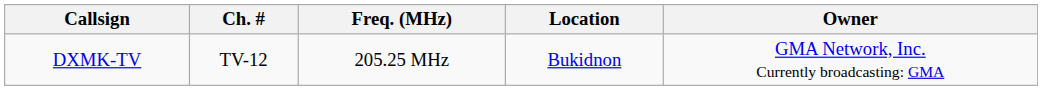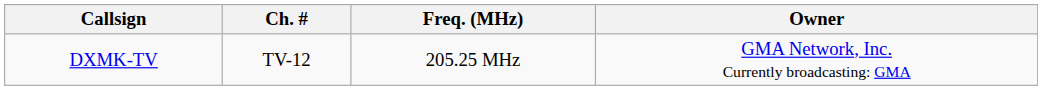 <table class="wikitable" style="width:100%; text-align:center;">
 <tr>
 <th>Callsign</th>
 <th>Ch. #</th>
 <th>Freq. (MHz)</th>
-<th>Location</th>
 <th>Owner</th>
 </tr>
 <tr>
 <td><a href='#'>DXMK-TV</a></td>
 <td>TV-12</td>
 <td>205.25 MHz</td>
-<td><a href='#'>Bukidnon</a></td>
 <td><a href='#'>GMA Network, Inc.</a><br><small>Currently broadcasting: <a href='#'>GMA</a></small></td>
 </tr>
 </table>
